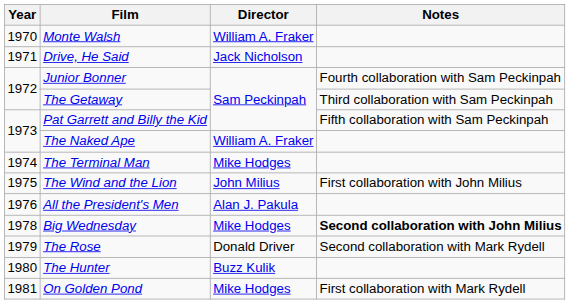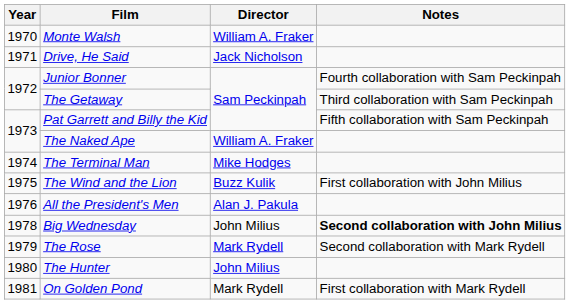 <table class="wikitable">
 <tr>
 <th>Year</th>
 <th>Film</th>
 <th>Director</th>
 <th>Notes</th>
 </tr>
 <tr>
 <td>1970</td>
 <td><em><a href='#'>Monte Walsh</a></em></td>
 <td><a href='#'>William A. Fraker</a></td>
 <td></td>
 </tr>
 <tr>
 <td>1971</td>
 <td><em><a href='#'>Drive, He Said</a></em></td>
 <td><a href='#'>Jack Nicholson</a></td>
 <td></td>
 </tr>
 <tr>
 <td rowspan=2>1972</td>
 <td><em><a href='#'>Junior Bonner</a></em></td>
 <td rowspan=3><a href='#'>Sam Peckinpah</a></td>
 <td>Fourth collaboration with Sam Peckinpah</td>
 </tr>
 <tr>
 <td><em><a href='#'>The Getaway</a></em></td>
 <td>Third collaboration with Sam Peckinpah</td>
 </tr>
 <tr>
 <td rowspan=2>1973</td>
 <td><em><a href='#'>Pat Garrett and Billy the Kid</a></em></td>
 <td>Fifth collaboration with Sam Peckinpah</td>
 </tr>
 <tr>
 <td><em><a href='#'>The Naked Ape</a></em></td>
 <td><a href='#'>William A. Fraker</a></td>
 <td></td>
 </tr>
 <tr>
 <td>1974</td>
 <td><em><a href='#'>The Terminal Man</a></em></td>
 <td><a href='#'>Mike Hodges</a></td>
 <td></td>
 </tr>
 <tr>
 <td>1975</td>
 <td><em><a href='#'>The Wind and the Lion</a></em></td>
-<td><a href='#'>John Milius</a></td>
+<td><a href='#'>Buzz Kulik</a></td>
 <td>First collaboration with John Milius</td>
 </tr>
 <tr>
 <td>1976</td>
 <td><em><a href='#'>All the President's Men</a></em></td>
 <td><a href='#'>Alan J. Pakula</a></td>
 <td></td>
 </tr>
 <tr>
 <td>1978</td>
 <td><em><a href='#'>Big Wednesday</a></em></td>
-<td><a href='#'>Mike Hodges</a></td>
+<td>John Milius</td>
 <td><strong>Second collaboration with John Milius</strong></td>
 </tr>
 <tr>
 <td>1979</td>
 <td><em><a href='#'>The Rose</a></em></td>
-<td>Donald Driver</td>
+<td><a href='#'>Mark Rydell</a></td>
 <td>Second collaboration with Mark Rydell</td>
 </tr>
 <tr>
 <td>1980</td>
 <td><em><a href='#'>The Hunter</a></em></td>
-<td><a href='#'>Buzz Kulik</a></td>
+<td><a href='#'>John Milius</a></td>
 <td></td>
 </tr>
 <tr>
 <td>1981</td>
 <td><em><a href='#'>On Golden Pond</a></em></td>
-<td><a href='#'>Mike Hodges</a></td>
+<td>Mark Rydell</td>
 <td>First collaboration with Mark Rydell</td>
 </tr>
 </table>
